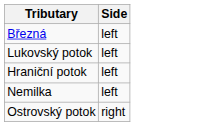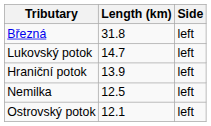 <table class="wikitable">
 <tr>
 <th>Tributary</th>
+<th>Length (km)</th>
 <th>Side</th>
 </tr>
 <tr>
 <td><a href='#'>Březná</a></td>
+<td>31.8</td>
 <td>left</td>
 </tr>
 <tr>
 <td>Lukovský potok</td>
+<td>14.7</td>
 <td>left</td>
 </tr>
 <tr>
 <td>Hraniční potok</td>
+<td>13.9</td>
 <td>left</td>
 </tr>
 <tr>
 <td>Nemilka</td>
+<td>12.5</td>
 <td>left</td>
 </tr>
 <tr>
 <td>Ostrovský potok</td>
-<td>right</td>
+<td>12.1</td>
+<td>left</td>
 </tr>
 </table>
